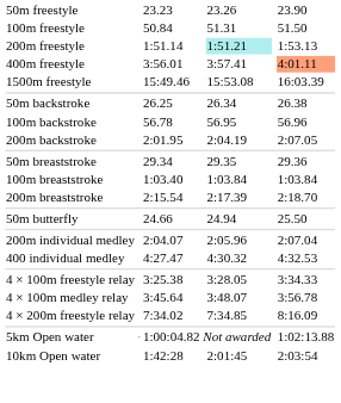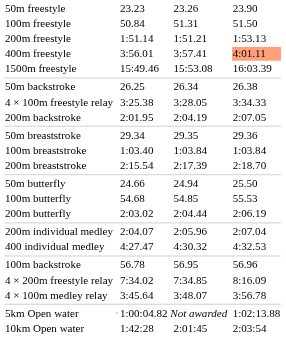 <table>
 <tr>
 <td>50m freestyle</td>
 <td></td>
 <td>23.23</td>
 <td></td>
 <td>23.26</td>
 <td></td>
 <td>23.90</td>
 </tr>
 <tr>
 <td>100m freestyle</td>
 <td></td>
 <td>50.84</td>
 <td></td>
 <td>51.31</td>
 <td></td>
 <td>51.50</td>
 </tr>
 <tr>
 <td>200m freestyle</td>
 <td></td>
 <td>1:51.14</td>
 <td></td>
-<td style="background: paleturquoise;">1:51.21</td>
+<td>1:51.21</td>
 <td></td>
 <td>1:53.13</td>
 </tr>
 <tr>
 <td>400m freestyle</td>
 <td></td>
 <td>3:56.01</td>
 <td></td>
 <td>3:57.41</td>
 <td></td>
 <td style="background: lightsalmon;">4:01.11</td>
 </tr>
 <tr>
 <td>1500m freestyle</td>
 <td></td>
 <td>15:49.46</td>
 <td></td>
 <td>15:53.08</td>
 <td></td>
 <td>16:03.39</td>
 </tr>
 <tr bgcolor=#DDDDDD>
 <td colspan=7></td>
 </tr>
 <tr>
 <td>50m backstroke</td>
 <td></td>
 <td>26.25</td>
 <td></td>
 <td>26.34</td>
 <td></td>
 <td>26.38</td>
 </tr>
 <tr>
-<td>100m backstroke</td>
+<td>4 × 100m freestyle relay</td>
 <td></td>
-<td>56.78</td>
+<td>3:25.38</td>
 <td></td>
-<td>56.95</td>
+<td>3:28.05</td>
 <td></td>
-<td>56.96</td>
+<td>3:34.33</td>
 </tr>
 <tr>
 <td>200m backstroke</td>
 <td></td>
 <td>2:01.95</td>
 <td></td>
 <td>2:04.19</td>
 <td></td>
 <td>2:07.05</td>
 </tr>
 <tr bgcolor=#DDDDDD>
 <td colspan=7></td>
 </tr>
 <tr>
 <td>50m breaststroke</td>
 <td></td>
 <td>29.34</td>
 <td></td>
 <td>29.35</td>
 <td></td>
 <td>29.36</td>
 </tr>
 <tr>
 <td>100m breaststroke</td>
 <td></td>
 <td>1:03.40</td>
 <td></td>
 <td>1:03.84</td>
 <td></td>
 <td>1:03.84</td>
 </tr>
 <tr>
 <td>200m breaststroke</td>
 <td></td>
 <td>2:15.54</td>
 <td></td>
 <td>2:17.39</td>
 <td></td>
 <td>2:18.70</td>
 </tr>
 <tr bgcolor=#DDDDDD>
 <td colspan=7></td>
 </tr>
 <tr>
 <td>50m butterfly</td>
 <td></td>
 <td>24.66</td>
 <td></td>
 <td>24.94</td>
 <td></td>
 <td>25.50</td>
 </tr>
+<tr>
+<td>100m butterfly</td>
+<td></td>
+<td>54.68</td>
+<td></td>
+<td>54.85</td>
+<td></td>
+<td>55.53</td>
+</tr>
+<tr>
+<td>200m butterfly</td>
+<td></td>
+<td>2:03.02</td>
+<td></td>
+<td>2:04.44</td>
+<td></td>
+<td>2:06.19</td>
+</tr>
 <tr bgcolor=#DDDDDD>
 <td colspan=7></td>
 </tr>
 <tr>
 <td>200m individual medley</td>
 <td></td>
 <td>2:04.07</td>
 <td></td>
 <td>2:05.96</td>
 <td></td>
 <td>2:07.04</td>
 </tr>
 <tr>
 <td>400 individual medley</td>
 <td></td>
 <td>4:27.47</td>
 <td></td>
 <td>4:30.32</td>
 <td></td>
 <td>4:32.53</td>
 </tr>
 <tr bgcolor=#DDDDDD>
 <td colspan=7></td>
 </tr>
 <tr>
-<td>4 × 100m freestyle relay</td>
+<td>100m backstroke</td>
 <td></td>
-<td>3:25.38</td>
+<td>56.78</td>
 <td></td>
-<td>3:28.05</td>
+<td>56.95</td>
 <td></td>
-<td>3:34.33</td>
+<td>56.96</td>
+</tr>
+<tr>
+<td>4 × 200m freestyle relay</td>
+<td></td>
+<td>7:34.02</td>
+<td></td>
+<td>7:34.85</td>
+<td></td>
+<td>8:16.09</td>
 </tr>
 <tr>
 <td>4 × 100m medley relay</td>
 <td></td>
 <td>3:45.64</td>
 <td></td>
 <td>3:48.07</td>
 <td></td>
 <td>3:56.78</td>
-</tr>
-<tr>
-<td>4 × 200m freestyle relay</td>
-<td></td>
-<td>7:34.02</td>
-<td></td>
-<td>7:34.85</td>
-<td></td>
-<td>8:16.09</td>
 </tr>
 <tr bgcolor=#DDDDDD>
 <td colspan=7></td>
 </tr>
 <tr>
 <td>5km Open water</td>
 <td><hr></td>
 <td>1:00:04.82</td>
 <td colspan=2><em>Not awarded</em></td>
 <td></td>
 <td>1:02:13.88</td>
 </tr>
 <tr>
 <td>10km Open water</td>
 <td></td>
 <td>1:42:28</td>
 <td></td>
 <td>2:01:45</td>
 <td></td>
 <td>2:03:54</td>
 </tr>
 </table>
